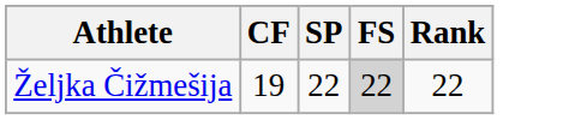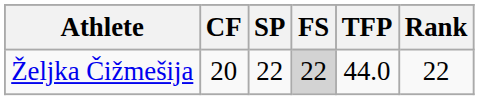 <table class="wikitable" border="1" style="font-size:90%">
 <tr>
 <th>Athlete</th>
 <th>CF</th>
 <th>SP</th>
 <th>FS</th>
+<th>TFP</th>
 <th>Rank</th>
 </tr>
 <tr align=center>
 <td align=left><a href='#'>Željka Čižmešija</a></td>
-<td>19</td>
+<td>20</td>
 <td>22</td>
 <td style="background: lightgrey;">22</td>
+<td>44.0</td>
 <td>22</td>
 </tr>
 </table>
